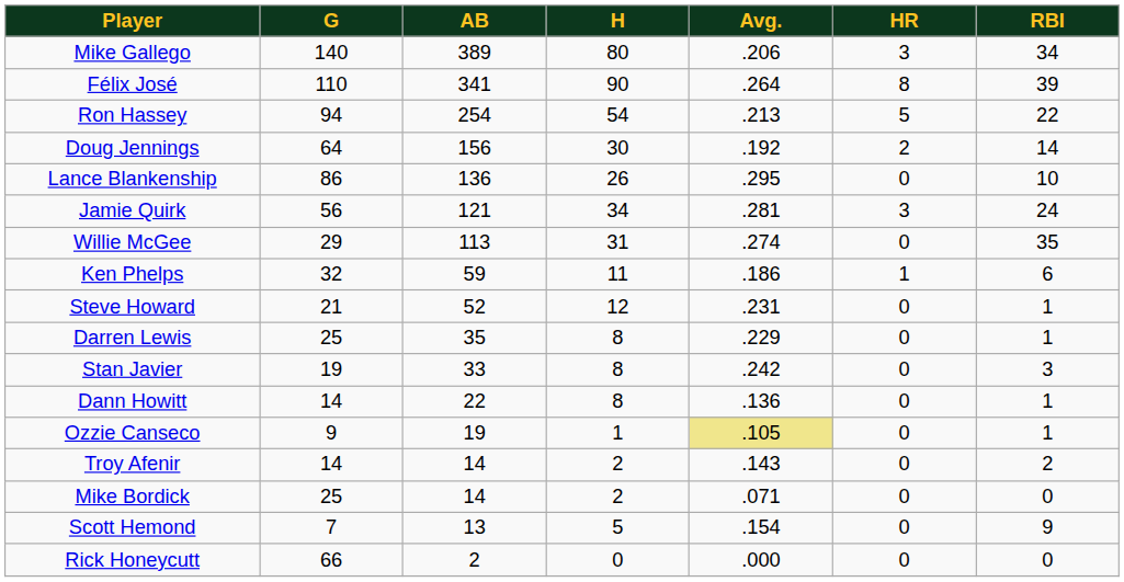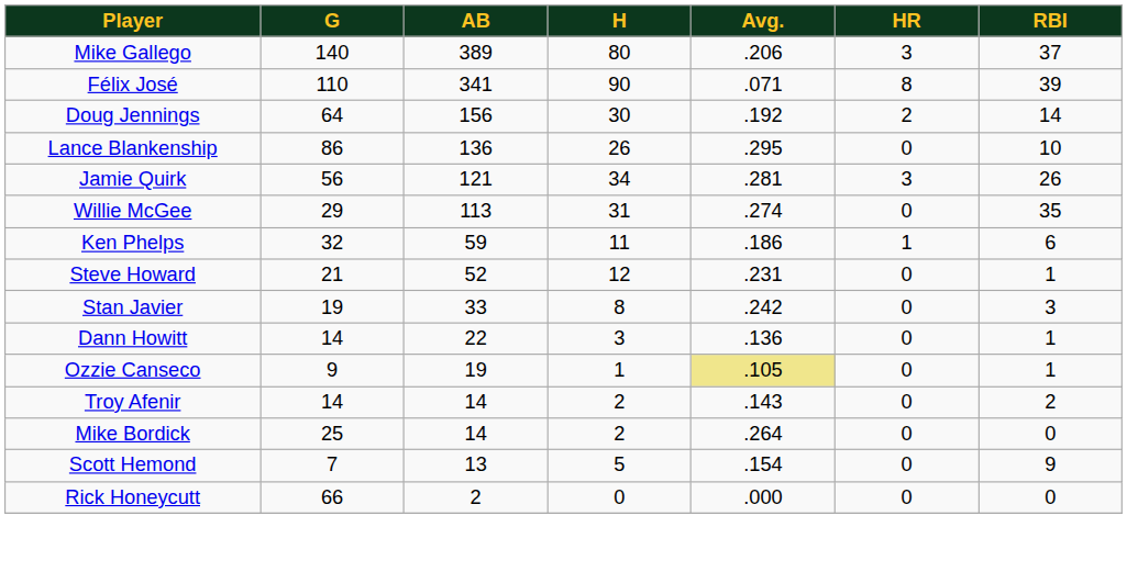 <table class="wikitable sortable">
 <tr>
 <th style="background:#0C371D;color:#ffc322;" width="16%">Player</th>
 <th style="background:#0C371D;color:#ffc322;" width="9%">G</th>
 <th style="background:#0C371D;color:#ffc322;" width="9%">AB</th>
 <th style="background:#0C371D;color:#ffc322;" width="9%">H</th>
 <th style="background:#0C371D;color:#ffc322;" width="9%">Avg.</th>
 <th style="background:#0C371D;color:#ffc322;" width="9%">HR</th>
 <th style="background:#0C371D;color:#ffc322;" width="9%">RBI</th>
 </tr>
 <tr align="center">
 <td><a href='#'>Mike Gallego</a></td>
 <td>140</td>
 <td>389</td>
 <td>80</td>
 <td>.206</td>
 <td>3</td>
-<td>34</td>
+<td>37</td>
 </tr>
 <tr align=center>
 <td><a href='#'>Félix José</a></td>
 <td>110</td>
 <td>341</td>
 <td>90</td>
-<td>.264</td>
+<td>.071</td>
 <td>8</td>
 <td>39</td>
-</tr>
-<tr align=center>
-<td><a href='#'>Ron Hassey</a></td>
-<td>94</td>
-<td>254</td>
-<td>54</td>
-<td>.213</td>
-<td>5</td>
-<td>22</td>
 </tr>
 <tr align=center>
 <td><a href='#'>Doug Jennings</a></td>
 <td>64</td>
 <td>156</td>
 <td>30</td>
 <td>.192</td>
 <td>2</td>
 <td>14</td>
 </tr>
 <tr align=center>
 <td><a href='#'>Lance Blankenship</a></td>
 <td>86</td>
 <td>136</td>
 <td>26</td>
 <td>.295</td>
 <td>0</td>
 <td>10</td>
 </tr>
 <tr align=center>
 <td><a href='#'>Jamie Quirk</a></td>
 <td>56</td>
 <td>121</td>
 <td>34</td>
 <td>.281</td>
 <td>3</td>
-<td>24</td>
+<td>26</td>
 </tr>
 <tr align=center>
 <td><a href='#'>Willie McGee</a></td>
 <td>29</td>
 <td>113</td>
 <td>31</td>
 <td>.274</td>
 <td>0</td>
 <td>35</td>
 </tr>
 <tr align=center>
 <td><a href='#'>Ken Phelps</a></td>
 <td>32</td>
 <td>59</td>
 <td>11</td>
 <td>.186</td>
 <td>1</td>
 <td>6</td>
 </tr>
 <tr align=center>
 <td><a href='#'>Steve Howard</a></td>
 <td>21</td>
 <td>52</td>
 <td>12</td>
 <td>.231</td>
 <td>0</td>
 <td>1</td>
 </tr>
 <tr align=center>
-<td><a href='#'>Darren Lewis</a></td>
-<td>25</td>
-<td>35</td>
-<td>8</td>
-<td>.229</td>
-<td>0</td>
-<td>1</td>
-</tr>
-<tr align=center>
 <td><a href='#'>Stan Javier</a></td>
 <td>19</td>
 <td>33</td>
 <td>8</td>
 <td>.242</td>
 <td>0</td>
 <td>3</td>
 </tr>
 <tr align=center>
 <td><a href='#'>Dann Howitt</a></td>
 <td>14</td>
 <td>22</td>
-<td>8</td>
+<td>3</td>
 <td>.136</td>
 <td>0</td>
 <td>1</td>
 </tr>
 <tr align=center>
 <td><a href='#'>Ozzie Canseco</a></td>
 <td>9</td>
 <td>19</td>
 <td>1</td>
 <td style="background: khaki;">.105</td>
 <td>0</td>
 <td>1</td>
 </tr>
 <tr align=center>
 <td><a href='#'>Troy Afenir</a></td>
 <td>14</td>
 <td>14</td>
 <td>2</td>
 <td>.143</td>
 <td>0</td>
 <td>2</td>
 </tr>
 <tr align="center">
 <td><a href='#'>Mike Bordick</a></td>
 <td>25</td>
 <td>14</td>
 <td>2</td>
-<td>.071</td>
+<td>.264</td>
 <td>0</td>
 <td>0</td>
 </tr>
 <tr align="center">
 <td><a href='#'>Scott Hemond</a></td>
 <td>7</td>
 <td>13</td>
 <td>5</td>
 <td>.154</td>
 <td>0</td>
 <td>9</td>
 </tr>
 <tr align="center">
 <td><a href='#'>Rick Honeycutt</a></td>
 <td>66</td>
 <td>2</td>
 <td>0</td>
 <td>.000</td>
 <td>0</td>
 <td>0</td>
 </tr>
 <tr align="center">
 </tr>
 </table>
